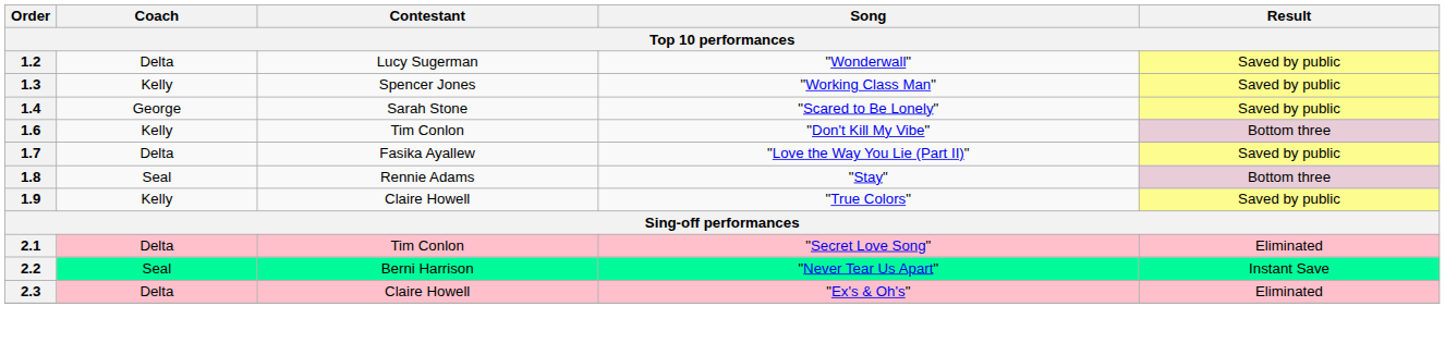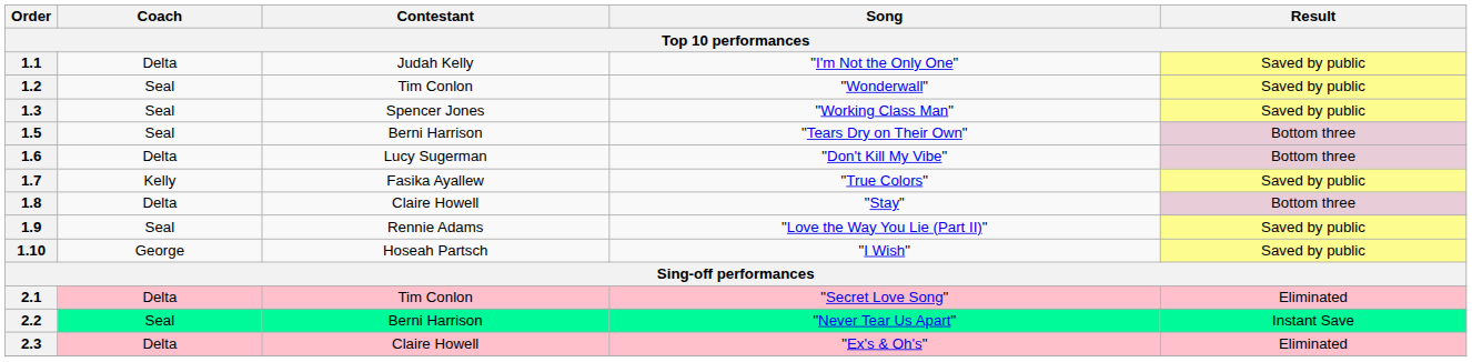 <table class="wikitable sortable" style="text-align:center; width:80%;">
 <tr>
 <th width="1%">Order</th>
 <th width="10%">Coach</th>
 <th width="17%">Contestant</th>
 <th width="27%">Song</th>
 <th width="15%">Result</th>
 </tr>
 <tr>
 <th colspan="5">Top 10 performances</th>
 </tr>
 <tr>
+<th scope="row">1.1</th>
+<td>Delta</td>
+<td>Judah Kelly</td>
+<td>"<a href='#'>I'm Not the Only One</a>"</td>
+<td bgcolor="#fdfc8f">Saved by public</td>
+</tr>
+<tr>
 <th scope="row">1.2</th>
-<td>Delta</td>
-<td>Lucy Sugerman</td>
+<td>Seal</td>
+<td>Tim Conlon</td>
 <td>"<a href='#'>Wonderwall</a>"</td>
 <td bgcolor="#fdfc8f">Saved by public</td>
 </tr>
 <tr>
 <th scope="row">1.3</th>
-<td>Kelly</td>
+<td>Seal</td>
 <td>Spencer Jones</td>
 <td>"<a href='#'>Working Class Man</a>"</td>
 <td bgcolor="#fdfc8f">Saved by public</td>
 </tr>
 <tr>
-<th scope="row">1.4</th>
-<td>George</td>
-<td>Sarah Stone</td>
-<td>"<a href='#'>Scared to Be Lonely</a>"</td>
-<td bgcolor="#fdfc8f">Saved by public</td>
+<th scope="row">1.5</th>
+<td>Seal</td>
+<td>Berni Harrison</td>
+<td>"<a href='#'>Tears Dry on Their Own</a>"</td>
+<td bgcolor="E8CCD7">Bottom three</td>
 </tr>
 <tr>
 <th scope="row">1.6</th>
-<td>Kelly</td>
-<td>Tim Conlon</td>
+<td>Delta</td>
+<td>Lucy Sugerman</td>
 <td>"<a href='#'>Don't Kill My Vibe</a>"</td>
 <td bgcolor="E8CCD7">Bottom three</td>
 </tr>
 <tr>
 <th scope="row">1.7</th>
-<td>Delta</td>
+<td>Kelly</td>
 <td>Fasika Ayallew</td>
-<td>"<a href='#'>Love the Way You Lie (Part II)</a>"</td>
+<td>"<a href='#'>True Colors</a>"</td>
 <td bgcolor="#fdfc8f">Saved by public</td>
 </tr>
 <tr>
 <th scope="row">1.8</th>
-<td>Seal</td>
-<td>Rennie Adams</td>
+<td>Delta</td>
+<td>Claire Howell</td>
 <td>"<a href='#'>Stay</a>"</td>
 <td bgcolor="E8CCD7">Bottom three</td>
 </tr>
 <tr>
 <th scope="row">1.9</th>
-<td>Kelly</td>
-<td>Claire Howell</td>
-<td>"<a href='#'>True Colors</a>"</td>
+<td>Seal</td>
+<td>Rennie Adams</td>
+<td>"<a href='#'>Love the Way You Lie (Part II)</a>"</td>
+<td bgcolor="#fdfc8f">Saved by public</td>
+</tr>
+<tr>
+<th scope="row">1.10</th>
+<td>George</td>
+<td>Hoseah Partsch</td>
+<td>"<a href='#'>I Wish</a>"</td>
 <td bgcolor="#fdfc8f">Saved by public</td>
 </tr>
 <tr>
 <th colspan="5">Sing-off performances</th>
 </tr>
 <tr>
 <th scope="row">2.1</th>
 <td bgcolor="pink">Delta</td>
 <td bgcolor="pink">Tim Conlon</td>
 <td bgcolor="pink">"<a href='#'>Secret Love Song</a>"</td>
 <td bgcolor="pink">Eliminated</td>
 </tr>
 <tr>
 <th scope="row">2.2</th>
 <td bgcolor="#00FA9A">Seal</td>
 <td bgcolor="#00FA9A">Berni Harrison</td>
 <td bgcolor="#00FA9A">"<a href='#'>Never Tear Us Apart</a>"</td>
 <td bgcolor="#00FA9A">Instant Save</td>
 </tr>
 <tr>
 <th scope="row">2.3</th>
 <td bgcolor="pink">Delta</td>
 <td bgcolor="pink">Claire Howell</td>
 <td bgcolor="pink">"<a href='#'>Ex's & Oh's</a>"</td>
 <td bgcolor="pink">Eliminated</td>
 </tr>
 <tr>
 </tr>
 </table>
